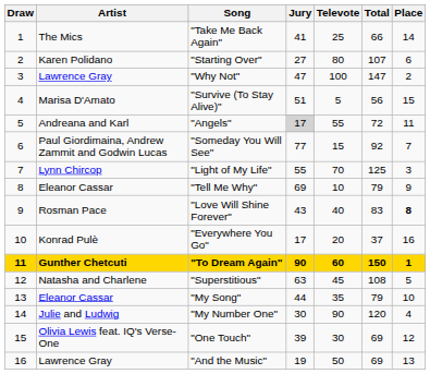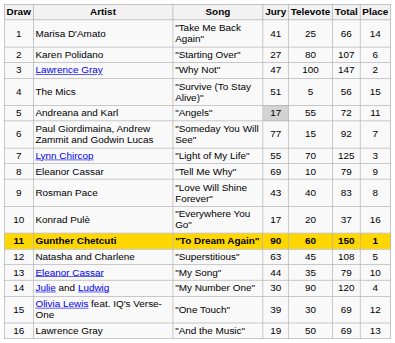 <table class="sortable wikitable" style="margin: 1em auto 1em auto; text-align:center">
 <tr bgcolor="#CCCCCC">
 <th scope="col">Draw</th>
 <th scope="col">Artist</th>
 <th scope="col">Song</th>
 <th scope="col">Jury</th>
 <th scope="col">Televote</th>
 <th scope="col">Total</th>
 <th scope="col">Place</th>
 </tr>
 <tr>
 <td>1</td>
-<td align="left">The Mics</td>
+<td align="left">Marisa D'Amato</td>
 <td align="left">"Take Me Back Again"</td>
 <td>41</td>
 <td>25</td>
 <td>66</td>
 <td>14</td>
 </tr>
 <tr>
 <td>2</td>
 <td align="left">Karen Polidano</td>
 <td align="left">"Starting Over"</td>
 <td>27</td>
 <td>80</td>
 <td>107</td>
 <td>6</td>
 </tr>
 <tr>
 <td>3</td>
 <td align="left"><a href='#'>Lawrence Gray</a></td>
 <td align="left">"Why Not"</td>
 <td>47</td>
 <td>100</td>
 <td>147</td>
 <td>2</td>
 </tr>
 <tr>
 <td>4</td>
-<td align="left">Marisa D'Amato</td>
+<td align="left">The Mics</td>
 <td align="left">"Survive (To Stay Alive)"</td>
 <td>51</td>
 <td>5</td>
 <td>56</td>
 <td>15</td>
 </tr>
 <tr>
 <td>5</td>
 <td align="left">Andreana and Karl</td>
 <td align="left">"Angels"</td>
 <td style="background: lightgrey;">17</td>
 <td>55</td>
 <td>72</td>
 <td>11</td>
 </tr>
 <tr>
 <td>6</td>
 <td align="left">Paul Giordimaina, Andrew Zammit and Godwin Lucas</td>
 <td align="left">"Someday You Will See"</td>
 <td>77</td>
 <td>15</td>
 <td>92</td>
 <td>7</td>
 </tr>
 <tr>
 <td>7</td>
 <td align="left"><a href='#'>Lynn Chircop</a></td>
 <td align="left">"Light of My Life"</td>
 <td>55</td>
 <td>70</td>
 <td>125</td>
 <td>3</td>
 </tr>
 <tr>
 <td>8</td>
 <td align="left">Eleanor Cassar</td>
 <td align="left">"Tell Me Why"</td>
 <td>69</td>
 <td>10</td>
 <td>79</td>
 <td>9</td>
 </tr>
 <tr>
 <td>9</td>
 <td align="left">Rosman Pace</td>
 <td align="left">"Love Will Shine Forever"</td>
 <td>43</td>
 <td>40</td>
 <td>83</td>
-<td><strong>8</strong></td>
+<td>8</td>
 </tr>
 <tr>
 <td>10</td>
 <td align="left">Konrad Pulѐ</td>
 <td align="left">"Everywhere You Go"</td>
 <td>17</td>
 <td>20</td>
 <td>37</td>
 <td>16</td>
 </tr>
 <tr style="font-weight:bold;background:gold;">
 <td>11</td>
 <td align="left">Gunther Chetcuti</td>
 <td align="left">"To Dream Again"</td>
 <td>90</td>
 <td>60</td>
 <td>150</td>
 <td>1</td>
 </tr>
 <tr>
 <td>12</td>
 <td align="left">Natasha and Charlene</td>
 <td align="left">"Superstitious"</td>
 <td>63</td>
 <td>45</td>
 <td>108</td>
 <td>5</td>
 </tr>
 <tr>
 <td>13</td>
 <td align="left"><a href='#'>Eleanor Cassar</a></td>
 <td align="left">"My Song"</td>
 <td>44</td>
 <td>35</td>
 <td>79</td>
 <td>10</td>
 </tr>
 <tr>
 <td>14</td>
 <td align="left"><a href='#'>Julie</a> and <a href='#'>Ludwig</a></td>
 <td align="left">"My Number One"</td>
 <td>30</td>
 <td>90</td>
 <td>120</td>
 <td>4</td>
 </tr>
 <tr>
 <td>15</td>
 <td align="left"><a href='#'>Olivia Lewis</a> feat. IQ's Verse-One</td>
 <td align="left">"One Touch"</td>
 <td>39</td>
 <td>30</td>
 <td>69</td>
 <td>12</td>
 </tr>
 <tr>
 <td>16</td>
 <td align="left">Lawrence Gray</td>
 <td align="left">"And the Music"</td>
 <td>19</td>
 <td>50</td>
 <td>69</td>
 <td>13</td>
 </tr>
 </table>
